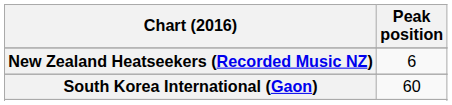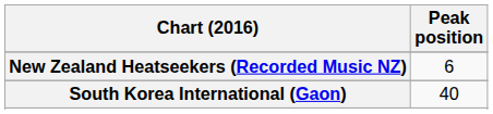 <table class="wikitable sortable plainrowheaders" style="text-align:center">
 <tr>
 <th scope="col">Chart (2016)</th>
 <th scope="col">Peak<br> position</th>
 </tr>
 <tr>
 </tr>
 <tr>
 </tr>
 <tr>
 <th scope="row">New Zealand Heatseekers (<a href='#'>Recorded Music NZ</a>)</th>
 <td>6</td>
 </tr>
 <tr>
 </tr>
 <tr>
 </tr>
 <tr>
 <th scope="row">South Korea International (<a href='#'>Gaon</a>)</th>
-<td style="text-align:center;">60</td>
+<td style="text-align:center;">40</td>
 </tr>
 <tr>
 </tr>
 <tr>
 </tr>
 <tr>
 </tr>
 </table>
